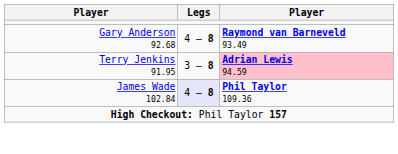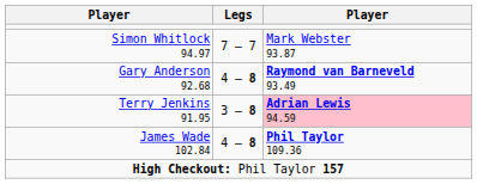 <table class=wikitable style="text-align:center">
 <tr>
 <th width=225>Player</th>
 <th width=50>Legs</th>
 <th width=225>Player</th>
 </tr>
 <tr align=center>
 <td colspan="3"></td>
+</tr>
+<tr align=left>
+<td align=right><a href='#'>Simon Whitlock</a>  <br> <small><span>94.97</span></small></td>
+<td align=center>7 – 7</td>
+<td> <a href='#'>Mark Webster</a> <br> <small><span>93.87</span></small></td>
 </tr>
 <tr align=left>
 <td align=right><a href='#'>Gary Anderson</a>  <br> <small><span>92.68</span></small></td>
 <td align=center>4 – <strong>8</strong></td>
 <td> <strong><a href='#'>Raymond van Barneveld</a></strong> <br> <small><span>93.49</span></small></td>
 </tr>
 <tr align=left>
 <td align=right><a href='#'>Terry Jenkins</a>  <br> <small><span>91.95</span></small></td>
 <td align=center>3 – <strong>8</strong></td>
 <td style="background: pink;"> <strong><a href='#'>Adrian Lewis</a></strong> <br> <small><span>94.59</span></small></td>
 </tr>
 <tr align=left>
 <td align=right><a href='#'>James Wade</a>  <br> <small><span>102.84</span></small></td>
-<td align=center style="background: lavender;">4 – <strong>8</strong></td>
+<td align=center>4 – <strong>8</strong></td>
 <td> <strong><a href='#'>Phil Taylor</a></strong> <br> <small><span>109.36</span></small></td>
 </tr>
 <tr align=center>
 <td colspan="3"><strong>High Checkout: </strong>Phil Taylor <strong>157</strong></td>
 </tr>
 </table>
